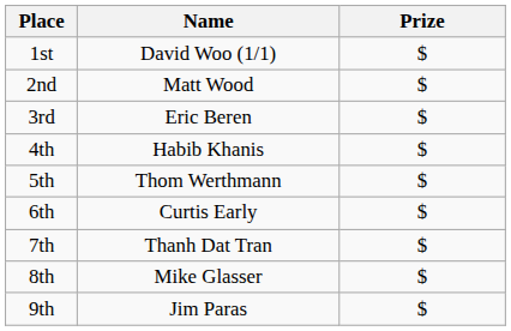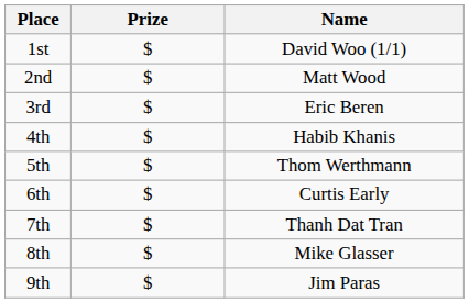 <table class="wikitable">
 <tr>
 <th width="50">Place</th>
+<th width="125">Prize</th>
 <th width="200">Name</th>
-<th width="125">Prize</th>
 </tr>
 <tr>
 <td align = "center">1st</td>
+<td align = "center">$</td>
 <td align = "center">David Woo (1/1)</td>
-<td align = "center">$</td>
 </tr>
 <tr>
 <td align = "center">2nd</td>
+<td align = "center">$</td>
 <td align = "center">Matt Wood</td>
-<td align = "center">$</td>
 </tr>
 <tr>
 <td align = "center">3rd</td>
+<td align = "center">$</td>
 <td align = "center">Eric Beren</td>
-<td align = "center">$</td>
 </tr>
 <tr>
 <td align = "center">4th</td>
+<td align = "center">$</td>
 <td align = "center">Habib Khanis</td>
-<td align = "center">$</td>
 </tr>
 <tr>
 <td align = "center">5th</td>
+<td align = "center">$</td>
 <td align = "center">Thom Werthmann</td>
-<td align = "center">$</td>
 </tr>
 <tr>
 <td align = "center">6th</td>
+<td align = "center">$</td>
 <td align = "center">Curtis Early</td>
-<td align = "center">$</td>
 </tr>
 <tr>
 <td align = "center">7th</td>
+<td align = "center">$</td>
 <td align = "center">Thanh Dat Tran</td>
-<td align = "center">$</td>
 </tr>
 <tr>
 <td align = "center">8th</td>
+<td align = "center">$</td>
 <td align = "center">Mike Glasser</td>
-<td align = "center">$</td>
 </tr>
 <tr>
 <td align = "center">9th</td>
+<td align = "center">$</td>
 <td align = "center">Jim Paras</td>
-<td align = "center">$</td>
 </tr>
 </table>
